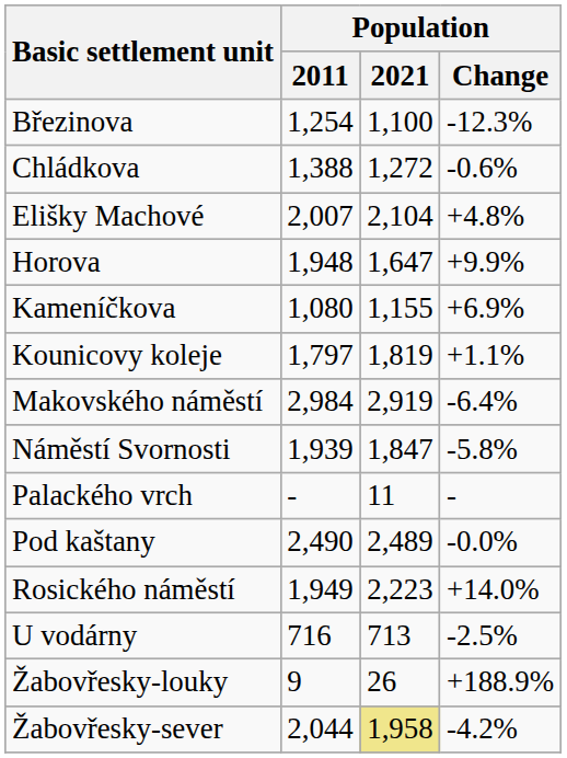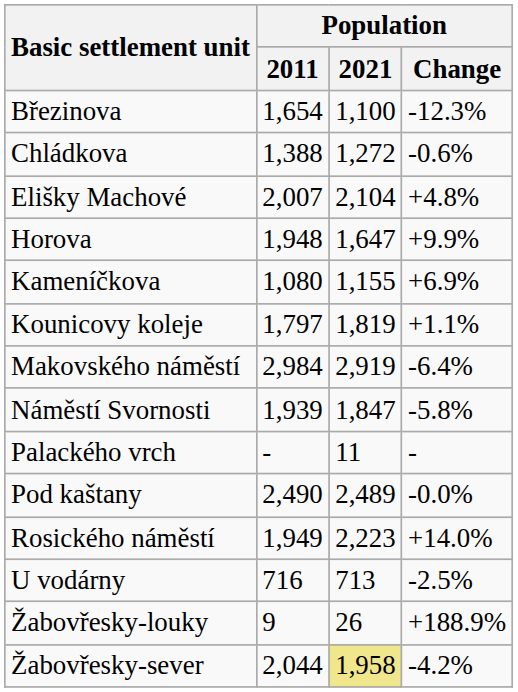 <table class="wikitable sortable">
 <tr>
 <th rowspan=2>Basic settlement unit</th>
 <th colspan=3>Population</th>
 </tr>
 <tr>
 <th>2011</th>
 <th>2021</th>
 <th>Change</th>
 </tr>
 <tr>
 <td>Březinova</td>
-<td>1,254</td>
+<td>1,654</td>
 <td>1,100</td>
 <td>-12.3%</td>
 </tr>
 <tr>
 <td>Chládkova</td>
 <td>1,388</td>
 <td>1,272</td>
 <td>-0.6%</td>
 </tr>
 <tr>
 <td>Elišky Machové</td>
 <td>2,007</td>
 <td>2,104</td>
 <td>+4.8%</td>
 </tr>
 <tr>
 <td>Horova</td>
 <td>1,948</td>
 <td>1,647</td>
 <td>+9.9%</td>
 </tr>
 <tr>
 <td>Kameníčkova</td>
 <td>1,080</td>
 <td>1,155</td>
 <td>+6.9%</td>
 </tr>
 <tr>
 <td>Kounicovy koleje</td>
 <td>1,797</td>
 <td>1,819</td>
 <td>+1.1%</td>
 </tr>
 <tr>
 <td>Makovského náměstí</td>
 <td>2,984</td>
 <td>2,919</td>
 <td>-6.4%</td>
 </tr>
 <tr>
 <td>Náměstí Svornosti</td>
 <td>1,939</td>
 <td>1,847</td>
 <td>-5.8%</td>
 </tr>
 <tr>
 <td>Palackého vrch</td>
 <td>-</td>
 <td>11</td>
 <td>-</td>
 </tr>
 <tr>
 <td>Pod kaštany</td>
 <td>2,490</td>
 <td>2,489</td>
 <td>-0.0%</td>
 </tr>
 <tr>
 <td>Rosického náměstí</td>
 <td>1,949</td>
 <td>2,223</td>
 <td>+14.0%</td>
 </tr>
 <tr>
 <td>U vodárny</td>
 <td>716</td>
 <td>713</td>
 <td>-2.5%</td>
 </tr>
 <tr>
 <td>Žabovřesky-louky</td>
 <td>9</td>
 <td>26</td>
 <td>+188.9%</td>
 </tr>
 <tr>
 <td>Žabovřesky-sever</td>
 <td>2,044</td>
 <td style="background: khaki;">1,958</td>
 <td>-4.2%</td>
 </tr>
 </table>
